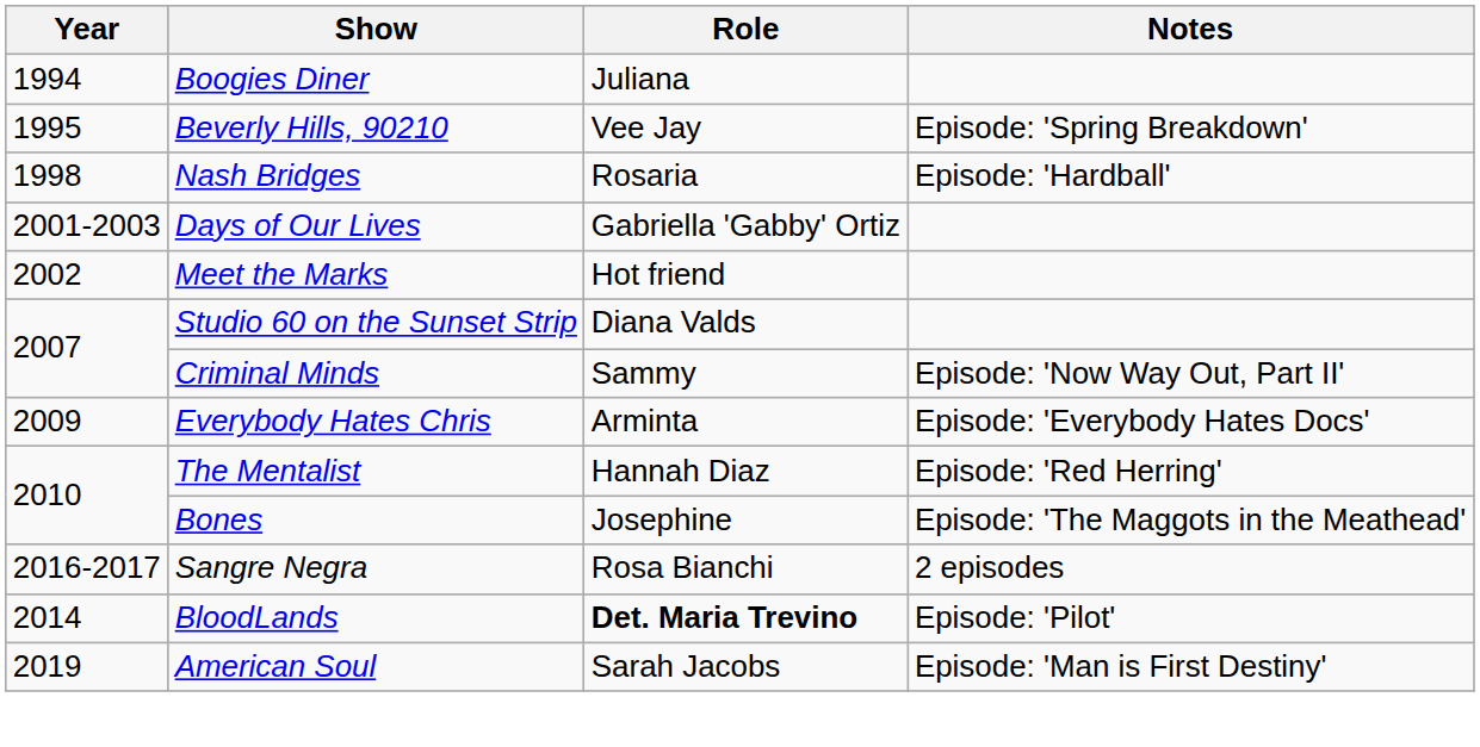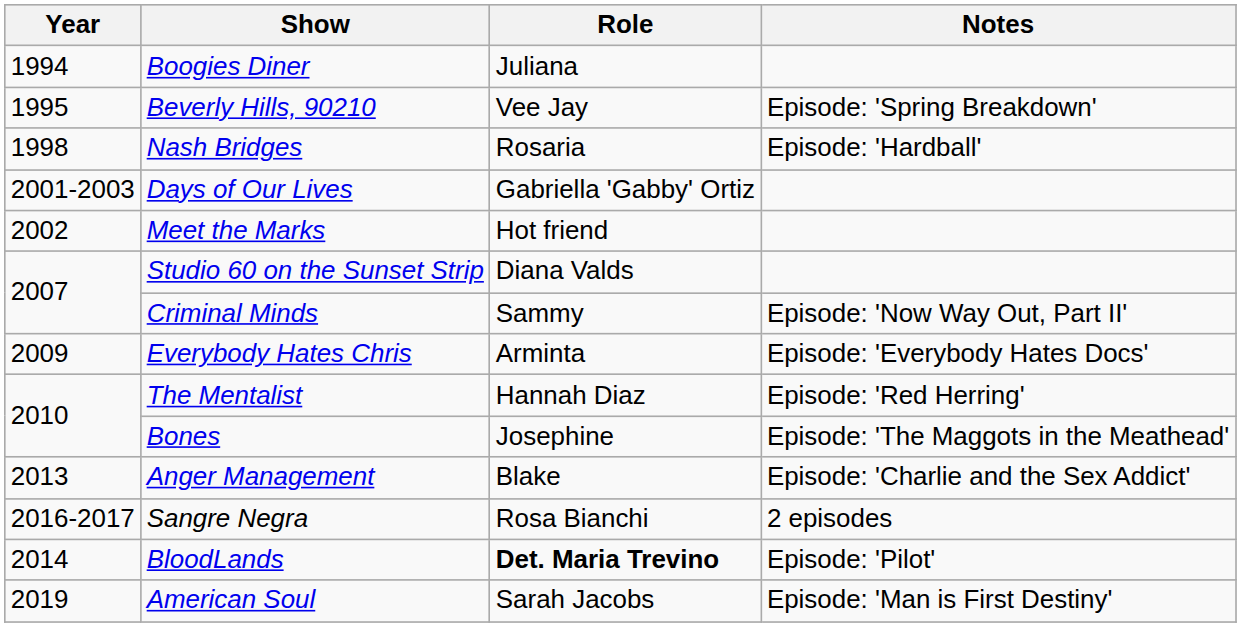 <table class="wikitable">
 <tr>
 <th>Year</th>
 <th>Show</th>
 <th>Role</th>
 <th>Notes</th>
 </tr>
 <tr>
 <td>1994</td>
 <td><em><a href='#'>Boogies Diner</a></em></td>
 <td>Juliana</td>
 <td></td>
 </tr>
 <tr>
 <td>1995</td>
 <td><em><a href='#'>Beverly Hills, 90210</a></em></td>
 <td>Vee Jay</td>
 <td>Episode: 'Spring Breakdown'</td>
 </tr>
 <tr>
 <td>1998</td>
 <td><em><a href='#'>Nash Bridges</a></em></td>
 <td>Rosaria</td>
 <td>Episode: 'Hardball'</td>
 </tr>
 <tr>
 <td>2001-2003</td>
 <td><em><a href='#'>Days of Our Lives</a></em></td>
 <td>Gabriella 'Gabby' Ortiz</td>
 <td></td>
 </tr>
 <tr>
 <td>2002</td>
 <td><em><a href='#'>Meet the Marks</a></em></td>
 <td>Hot friend</td>
 <td></td>
 </tr>
 <tr>
 <td rowspan="2">2007</td>
 <td><em><a href='#'>Studio 60 on the Sunset Strip</a></em></td>
 <td>Diana Valds</td>
 <td></td>
 </tr>
 <tr>
 <td><em><a href='#'>Criminal Minds</a></em></td>
 <td>Sammy</td>
 <td>Episode: 'Now Way Out, Part II'</td>
 </tr>
 <tr>
 <td>2009</td>
 <td><em><a href='#'>Everybody Hates Chris</a></em></td>
 <td>Arminta</td>
 <td>Episode: 'Everybody Hates Docs'</td>
 </tr>
 <tr>
 <td rowspan="2">2010</td>
 <td><em><a href='#'>The Mentalist</a></em></td>
 <td>Hannah Diaz</td>
 <td>Episode: 'Red Herring'</td>
 </tr>
 <tr>
 <td><em><a href='#'>Bones</a></em></td>
 <td>Josephine</td>
 <td>Episode: 'The Maggots in the Meathead'</td>
 </tr>
 <tr>
+<td>2013</td>
+<td><em><a href='#'>Anger Management</a></em></td>
+<td>Blake</td>
+<td>Episode: 'Charlie and the Sex Addict'</td>
+</tr>
+<tr>
 <td>2016-2017</td>
 <td><em>Sangre Negra</em></td>
 <td>Rosa Bianchi</td>
 <td>2 episodes</td>
 </tr>
 <tr>
 <td>2014</td>
 <td><em><a href='#'>BloodLands</a></em></td>
 <td><strong>Det. Maria Trevino</strong></td>
 <td>Episode: 'Pilot'</td>
 </tr>
 <tr>
 <td>2019</td>
 <td><em><a href='#'>American Soul</a></em></td>
 <td>Sarah Jacobs</td>
 <td>Episode: 'Man is First Destiny'</td>
 </tr>
 </table>
